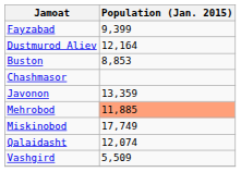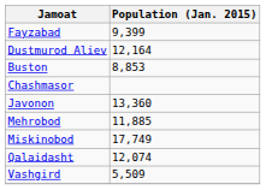 <table class="wikitable sortable">
 <tr>
 <th>Jamoat</th>
 <th>Population (Jan. 2015)</th>
 </tr>
 <tr>
 <td><a href='#'>Fayzabad</a></td>
 <td>9,399</td>
 </tr>
 <tr>
 <td><a href='#'>Dustmurod Aliev</a></td>
 <td>12,164</td>
 </tr>
 <tr>
 <td><a href='#'>Buston</a></td>
 <td>8,853</td>
 </tr>
 <tr>
 <td><a href='#'>Chashmasor</a></td>
 <td></td>
 </tr>
 <tr>
 <td><a href='#'>Javonon</a></td>
-<td>13,359</td>
+<td>13,360</td>
 </tr>
 <tr>
 <td><a href='#'>Mehrobod</a></td>
-<td style="background: lightsalmon;">11,885</td>
+<td>11,885</td>
 </tr>
 <tr>
 <td><a href='#'>Miskinobod</a></td>
 <td>17,749</td>
 </tr>
 <tr>
 <td><a href='#'>Qalaidasht</a></td>
 <td>12,074</td>
 </tr>
 <tr>
 <td><a href='#'>Vashgird</a></td>
 <td>5,509</td>
 </tr>
 <tr>
 </tr>
 </table>
